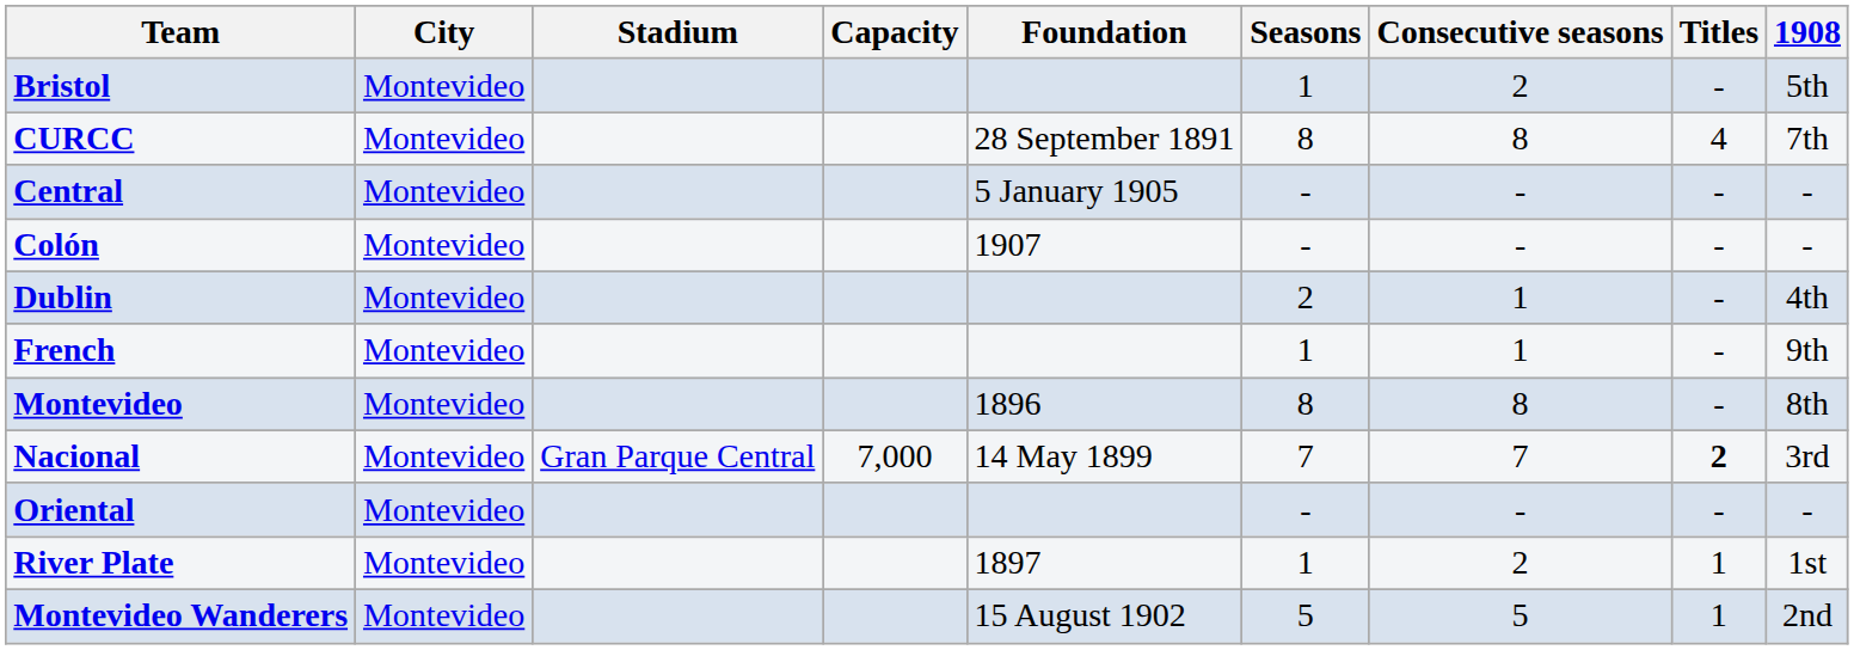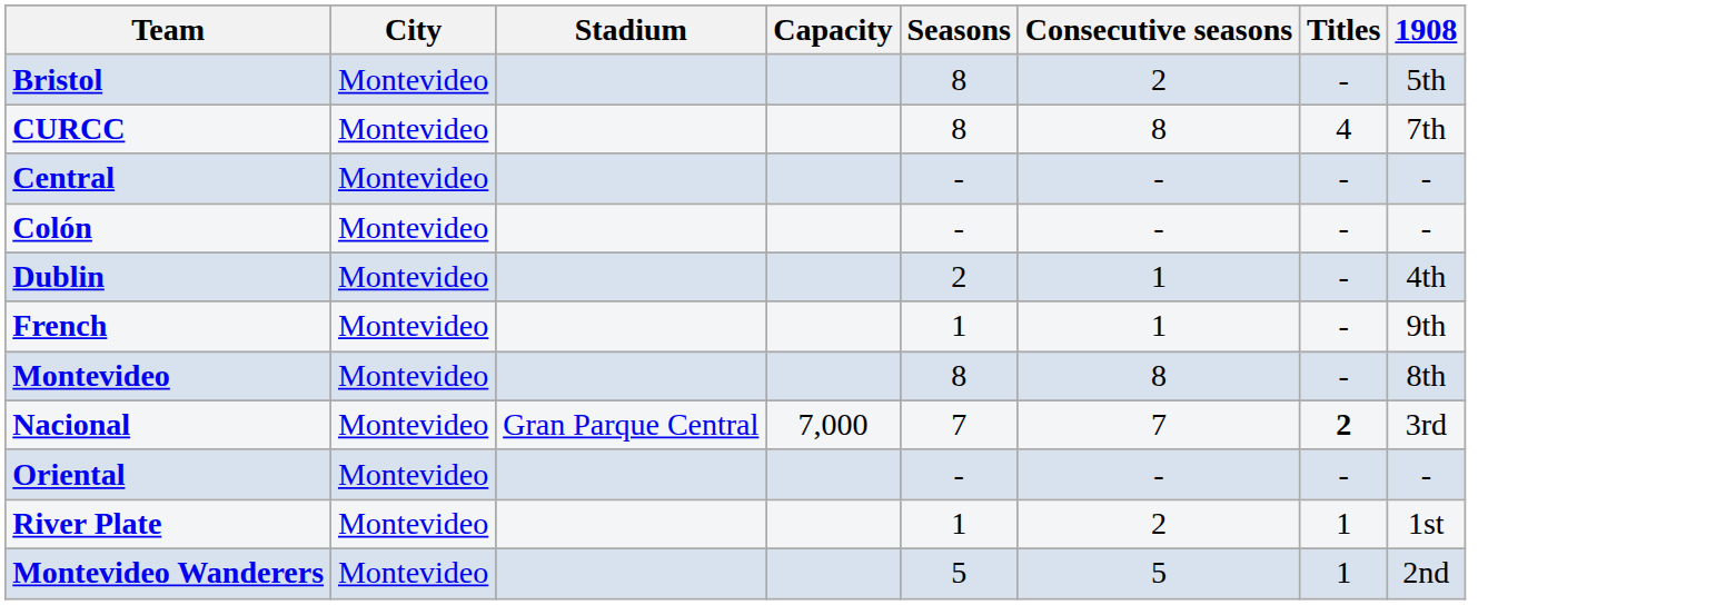 <table class="wikitable">
 <tr>
 <th>Team</th>
 <th>City</th>
 <th>Stadium</th>
 <th>Capacity</th>
-<th>Foundation</th>
 <th>Seasons</th>
 <th>Consecutive seasons</th>
 <th>Titles</th>
 <th><a href='#'>1908</a></th>
 </tr>
 <tr bgcolor=#D8E2EE>
 <td> <strong><a href='#'>Bristol</a></strong></td>
 <td> <a href='#'>Montevideo</a></td>
 <td></td>
 <td align=center></td>
-<td></td>
-<td align=center>1</td>
+<td align=center>8</td>
 <td align=center>2</td>
 <td align=center>-</td>
 <td align=center>5th</td>
 </tr>
 <tr bgcolor=#F3F5F7>
 <td> <strong><a href='#'>CURCC</a></strong></td>
 <td> <a href='#'>Montevideo</a></td>
 <td></td>
 <td align=center></td>
-<td>28 September 1891</td>
 <td align=center>8</td>
 <td align=center>8</td>
 <td align=center>4</td>
 <td align=center>7th</td>
 </tr>
 <tr bgcolor=#D8E2EE>
 <td> <strong><a href='#'>Central</a></strong></td>
 <td> <a href='#'>Montevideo</a></td>
 <td></td>
 <td align=center></td>
-<td>5 January 1905</td>
 <td align=center>-</td>
 <td align=center>-</td>
 <td align=center>-</td>
 <td align=center>-</td>
 </tr>
 <tr bgcolor=#F3F5F7>
 <td> <strong><a href='#'>Colón</a></strong></td>
 <td> <a href='#'>Montevideo</a></td>
 <td></td>
 <td align=center></td>
-<td>1907</td>
 <td align=center>-</td>
 <td align=center>-</td>
 <td align=center>-</td>
 <td align=center>-</td>
 </tr>
 <tr bgcolor=#D8E2EE>
 <td> <strong><a href='#'>Dublin</a></strong></td>
 <td> <a href='#'>Montevideo</a></td>
 <td></td>
 <td align=center></td>
-<td></td>
 <td align=center>2</td>
 <td align=center>1</td>
 <td align=center>-</td>
 <td align=center>4th</td>
 </tr>
 <tr bgcolor=#F3F5F7>
 <td> <strong><a href='#'>French</a></strong></td>
 <td> <a href='#'>Montevideo</a></td>
 <td></td>
 <td align=center></td>
-<td></td>
 <td align=center>1</td>
 <td align=center>1</td>
 <td align=center>-</td>
 <td align=center>9th</td>
 </tr>
 <tr bgcolor=#D8E2EE>
 <td> <strong><a href='#'>Montevideo</a></strong></td>
 <td> <a href='#'>Montevideo</a></td>
 <td></td>
 <td align=center></td>
-<td>1896</td>
 <td align=center>8</td>
 <td align=center>8</td>
 <td align=center>-</td>
 <td align=center>8th</td>
 </tr>
 <tr bgcolor=#F3F5F7>
 <td> <strong><a href='#'>Nacional</a></strong></td>
 <td> <a href='#'>Montevideo</a></td>
 <td><a href='#'>Gran Parque Central</a></td>
 <td align=center>7,000</td>
-<td>14 May 1899</td>
 <td align=center>7</td>
 <td align=center>7</td>
 <td align=center><strong>2</strong></td>
 <td align=center>3rd</td>
 </tr>
 <tr bgcolor=#D8E2EE>
 <td> <strong><a href='#'>Oriental</a></strong></td>
 <td> <a href='#'>Montevideo</a></td>
 <td></td>
 <td align=center></td>
-<td></td>
 <td align=center>-</td>
 <td align=center>-</td>
 <td align=center>-</td>
 <td align=center>-</td>
 </tr>
 <tr bgcolor=#F3F5F7>
 <td> <strong><a href='#'>River Plate</a></strong></td>
 <td> <a href='#'>Montevideo</a></td>
 <td></td>
 <td align=center></td>
-<td>1897</td>
 <td align=center>1</td>
 <td align=center>2</td>
 <td align=center>1</td>
 <td align=center>1st</td>
 </tr>
 <tr bgcolor=#D8E2EE>
 <td> <strong><a href='#'>Montevideo Wanderers</a></strong></td>
 <td> <a href='#'>Montevideo</a></td>
 <td></td>
 <td align=center></td>
-<td>15 August 1902</td>
 <td align=center>5</td>
 <td align=center>5</td>
 <td align=center>1</td>
 <td align=center>2nd</td>
 </tr>
 </table>
